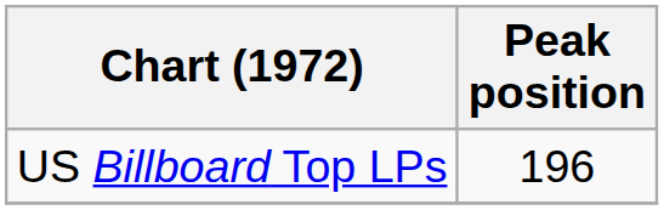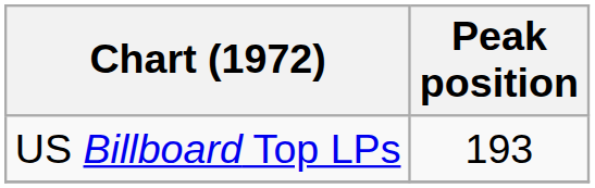 <table class="wikitable sortable">
 <tr>
 <th>Chart (1972)</th>
 <th>Peak <br>position</th>
 </tr>
 <tr>
 <td align="left">US <a href='#'><em>Billboard</em> Top LPs</a></td>
-<td style="text-align:center;">196</td>
+<td style="text-align:center;">193</td>
 </tr>
 <tr>
 </tr>
 </table>
